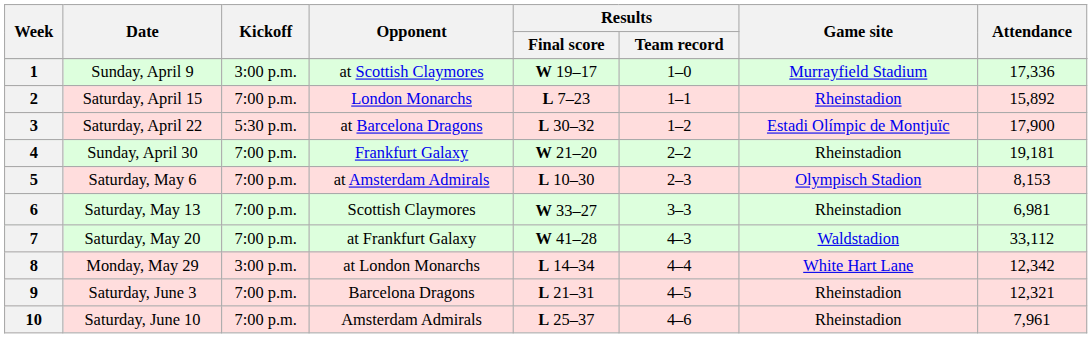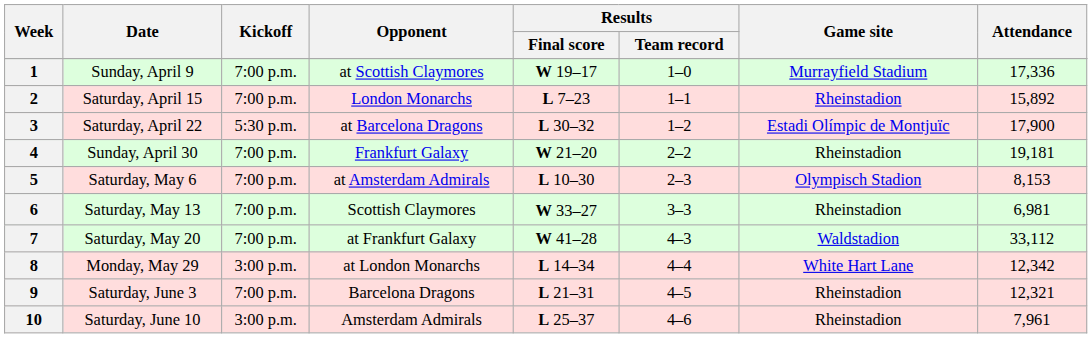 <table class="wikitable" style="font-size:95%; text-align:center; width:66em">
 <tr>
 <th rowspan="2">Week</th>
 <th rowspan="2">Date</th>
 <th rowspan="2">Kickoff </th>
 <th rowspan="2">Opponent</th>
 <th colspan="2">Results</th>
 <th rowspan="2">Game site</th>
 <th rowspan="2">Attendance</th>
 </tr>
 <tr>
 <th>Final score</th>
 <th>Team record</th>
 </tr>
 <tr>
 </tr>
 <tr bgcolor="#DDFFDD">
 <th>1</th>
 <td>Sunday, April 9</td>
-<td>3:00 p.m.</td>
+<td>7:00 p.m.</td>
 <td>at <a href='#'>Scottish Claymores</a></td>
 <td><strong>W</strong> 19–17</td>
 <td>1–0</td>
 <td><a href='#'>Murrayfield Stadium</a></td>
 <td>17,336</td>
 </tr>
 <tr bgcolor="#FFDDDD">
 <th>2</th>
 <td>Saturday, April 15</td>
 <td>7:00 p.m.</td>
 <td><a href='#'>London Monarchs</a></td>
 <td><strong>L</strong> 7–23</td>
 <td>1–1</td>
 <td><a href='#'>Rheinstadion</a></td>
 <td>15,892</td>
 </tr>
 <tr bgcolor="#FFDDDD">
 <th>3</th>
 <td>Saturday, April 22</td>
 <td>5:30 p.m.</td>
 <td>at <a href='#'>Barcelona Dragons</a></td>
 <td><strong>L</strong> 30–32</td>
 <td>1–2</td>
 <td><a href='#'>Estadi Olímpic de Montjuïc</a></td>
 <td>17,900</td>
 </tr>
 <tr bgcolor="#DDFFDD">
 <th>4</th>
 <td>Sunday, April 30</td>
 <td>7:00 p.m.</td>
 <td><a href='#'>Frankfurt Galaxy</a></td>
 <td><strong>W</strong> 21–20</td>
 <td>2–2</td>
 <td>Rheinstadion</td>
 <td>19,181</td>
 </tr>
 <tr bgcolor="#FFDDDD">
 <th>5</th>
 <td>Saturday, May 6</td>
 <td>7:00 p.m.</td>
 <td>at <a href='#'>Amsterdam Admirals</a></td>
 <td><strong>L</strong> 10–30</td>
 <td>2–3</td>
 <td><a href='#'>Olympisch Stadion</a></td>
 <td>8,153</td>
 </tr>
 <tr bgcolor="#DDFFDD">
 <th>6</th>
 <td>Saturday, May 13</td>
 <td>7:00 p.m.</td>
 <td>Scottish Claymores</td>
 <td><strong>W</strong> 33–27 <sup></sup></td>
 <td>3–3</td>
 <td>Rheinstadion</td>
 <td>6,981</td>
 </tr>
 <tr bgcolor="#DDFFDD">
 <th>7</th>
 <td>Saturday, May 20</td>
 <td>7:00 p.m.</td>
 <td>at Frankfurt Galaxy</td>
 <td><strong>W</strong> 41–28</td>
 <td>4–3</td>
 <td><a href='#'>Waldstadion</a></td>
 <td>33,112</td>
 </tr>
 <tr bgcolor="#FFDDDD">
 <th>8</th>
 <td>Monday, May 29</td>
 <td>3:00 p.m.</td>
 <td>at London Monarchs</td>
 <td><strong>L</strong> 14–34</td>
 <td>4–4</td>
 <td><a href='#'>White Hart Lane</a></td>
 <td>12,342</td>
 </tr>
 <tr bgcolor="#FFDDDD">
 <th>9</th>
 <td>Saturday, June 3</td>
 <td>7:00 p.m.</td>
 <td>Barcelona Dragons</td>
 <td><strong>L</strong> 21–31</td>
 <td>4–5</td>
 <td>Rheinstadion</td>
 <td>12,321</td>
 </tr>
 <tr bgcolor="#FFDDDD">
 <th>10</th>
 <td>Saturday, June 10</td>
-<td>7:00 p.m.</td>
+<td>3:00 p.m.</td>
 <td>Amsterdam Admirals</td>
 <td><strong>L</strong> 25–37</td>
 <td>4–6</td>
 <td>Rheinstadion</td>
 <td>7,961</td>
 </tr>
 </table>
